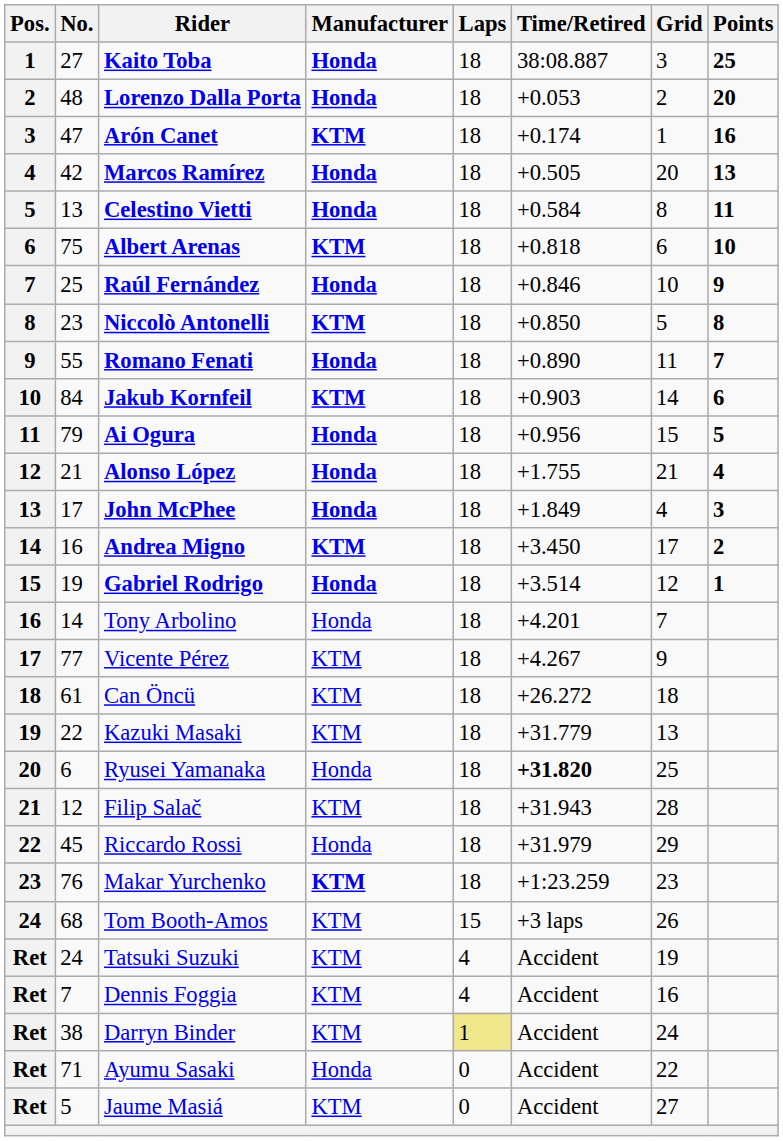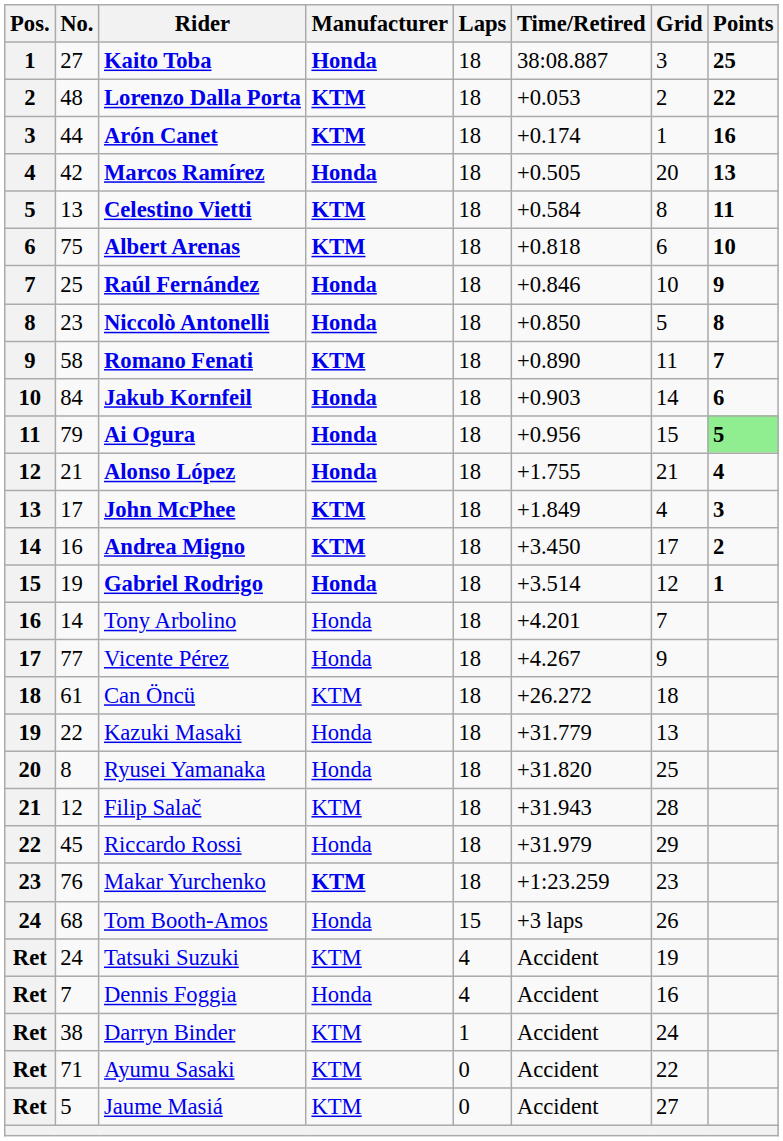 <table class="wikitable" style="font-size: 95%;">
 <tr>
 <th>Pos.</th>
 <th>No.</th>
 <th>Rider</th>
 <th>Manufacturer</th>
 <th>Laps</th>
 <th>Time/Retired</th>
 <th>Grid</th>
 <th>Points</th>
 </tr>
 <tr>
 <th>1</th>
 <td>27</td>
 <td> <strong><a href='#'>Kaito Toba</a></strong></td>
 <td><strong><a href='#'>Honda</a></strong></td>
 <td>18</td>
 <td>38:08.887</td>
 <td>3</td>
 <td><strong>25</strong></td>
 </tr>
 <tr>
 <th>2</th>
 <td>48</td>
 <td> <strong><a href='#'>Lorenzo Dalla Porta</a></strong></td>
-<td><strong><a href='#'>Honda</a></strong></td>
+<td><strong><a href='#'>KTM</a></strong></td>
 <td>18</td>
 <td>+0.053</td>
 <td>2</td>
-<td><strong>20</strong></td>
+<td><strong>22</strong></td>
 </tr>
 <tr>
 <th>3</th>
-<td>47</td>
+<td>44</td>
 <td> <strong><a href='#'>Arón Canet</a></strong></td>
 <td><strong><a href='#'>KTM</a></strong></td>
 <td>18</td>
 <td>+0.174</td>
 <td>1</td>
 <td><strong>16</strong></td>
 </tr>
 <tr>
 <th>4</th>
 <td>42</td>
 <td> <strong><a href='#'>Marcos Ramírez</a></strong></td>
 <td><strong><a href='#'>Honda</a></strong></td>
 <td>18</td>
 <td>+0.505</td>
 <td>20</td>
 <td><strong>13</strong></td>
 </tr>
 <tr>
 <th>5</th>
 <td>13</td>
 <td> <strong><a href='#'>Celestino Vietti</a></strong></td>
-<td><strong><a href='#'>Honda</a></strong></td>
+<td><strong><a href='#'>KTM</a></strong></td>
 <td>18</td>
 <td>+0.584</td>
 <td>8</td>
 <td><strong>11</strong></td>
 </tr>
 <tr>
 <th>6</th>
 <td>75</td>
 <td> <strong><a href='#'>Albert Arenas</a></strong></td>
 <td><strong><a href='#'>KTM</a></strong></td>
 <td>18</td>
 <td>+0.818</td>
 <td>6</td>
 <td><strong>10</strong></td>
 </tr>
 <tr>
 <th>7</th>
 <td>25</td>
 <td> <strong><a href='#'>Raúl Fernández</a></strong></td>
 <td><strong><a href='#'>Honda</a></strong></td>
 <td>18</td>
 <td>+0.846</td>
 <td>10</td>
 <td><strong>9</strong></td>
 </tr>
 <tr>
 <th>8</th>
 <td>23</td>
 <td> <strong><a href='#'>Niccolò Antonelli</a></strong></td>
-<td><strong><a href='#'>KTM</a></strong></td>
+<td><strong><a href='#'>Honda</a></strong></td>
 <td>18</td>
 <td>+0.850</td>
 <td>5</td>
 <td><strong>8</strong></td>
 </tr>
 <tr>
 <th>9</th>
-<td>55</td>
+<td>58</td>
 <td> <strong><a href='#'>Romano Fenati</a></strong></td>
-<td><strong><a href='#'>Honda</a></strong></td>
+<td><strong><a href='#'>KTM</a></strong></td>
 <td>18</td>
 <td>+0.890</td>
 <td>11</td>
 <td><strong>7</strong></td>
 </tr>
 <tr>
 <th>10</th>
 <td>84</td>
 <td> <strong><a href='#'>Jakub Kornfeil</a></strong></td>
-<td><strong><a href='#'>KTM</a></strong></td>
+<td><strong><a href='#'>Honda</a></strong></td>
 <td>18</td>
 <td>+0.903</td>
 <td>14</td>
 <td><strong>6</strong></td>
 </tr>
 <tr>
 <th>11</th>
 <td>79</td>
 <td> <strong><a href='#'>Ai Ogura</a></strong></td>
 <td><strong><a href='#'>Honda</a></strong></td>
 <td>18</td>
 <td>+0.956</td>
 <td>15</td>
-<td><strong>5</strong></td>
+<td style="background: lightgreen;"><strong>5</strong></td>
 </tr>
 <tr>
 <th>12</th>
 <td>21</td>
 <td> <strong><a href='#'>Alonso López</a></strong></td>
 <td><strong><a href='#'>Honda</a></strong></td>
 <td>18</td>
 <td>+1.755</td>
 <td>21</td>
 <td><strong>4</strong></td>
 </tr>
 <tr>
 <th>13</th>
 <td>17</td>
 <td> <strong><a href='#'>John McPhee</a></strong></td>
-<td><strong><a href='#'>Honda</a></strong></td>
+<td><strong><a href='#'>KTM</a></strong></td>
 <td>18</td>
 <td>+1.849</td>
 <td>4</td>
 <td><strong>3</strong></td>
 </tr>
 <tr>
 <th>14</th>
 <td>16</td>
 <td> <strong><a href='#'>Andrea Migno</a></strong></td>
 <td><strong><a href='#'>KTM</a></strong></td>
 <td>18</td>
 <td>+3.450</td>
 <td>17</td>
 <td><strong>2</strong></td>
 </tr>
 <tr>
 <th>15</th>
 <td>19</td>
 <td> <strong><a href='#'>Gabriel Rodrigo</a></strong></td>
 <td><strong><a href='#'>Honda</a></strong></td>
 <td>18</td>
 <td>+3.514</td>
 <td>12</td>
 <td><strong>1</strong></td>
 </tr>
 <tr>
 <th>16</th>
 <td>14</td>
 <td> <a href='#'>Tony Arbolino</a></td>
 <td><a href='#'>Honda</a></td>
 <td>18</td>
 <td>+4.201</td>
 <td>7</td>
 <td></td>
 </tr>
 <tr>
 <th>17</th>
 <td>77</td>
 <td> <a href='#'>Vicente Pérez</a></td>
-<td><a href='#'>KTM</a></td>
+<td><a href='#'>Honda</a></td>
 <td>18</td>
 <td>+4.267</td>
 <td>9</td>
 <td></td>
 </tr>
 <tr>
 <th>18</th>
 <td>61</td>
 <td> <a href='#'>Can Öncü</a></td>
 <td><a href='#'>KTM</a></td>
 <td>18</td>
 <td>+26.272</td>
 <td>18</td>
 <td></td>
 </tr>
 <tr>
 <th>19</th>
 <td>22</td>
 <td> <a href='#'>Kazuki Masaki</a></td>
-<td><a href='#'>KTM</a></td>
+<td><a href='#'>Honda</a></td>
 <td>18</td>
 <td>+31.779</td>
 <td>13</td>
 <td></td>
 </tr>
 <tr>
 <th>20</th>
-<td>6</td>
+<td>8</td>
 <td> <a href='#'>Ryusei Yamanaka</a></td>
 <td><a href='#'>Honda</a></td>
 <td>18</td>
-<td><strong>+31.820</strong></td>
+<td>+31.820</td>
 <td>25</td>
 <td></td>
 </tr>
 <tr>
 <th>21</th>
 <td>12</td>
 <td> <a href='#'>Filip Salač</a></td>
 <td><a href='#'>KTM</a></td>
 <td>18</td>
 <td>+31.943</td>
 <td>28</td>
 <td></td>
 </tr>
 <tr>
 <th>22</th>
 <td>45</td>
 <td> <a href='#'>Riccardo Rossi</a></td>
 <td><a href='#'>Honda</a></td>
 <td>18</td>
 <td>+31.979</td>
 <td>29</td>
 <td></td>
 </tr>
 <tr>
 <th>23</th>
 <td>76</td>
 <td> <a href='#'>Makar Yurchenko</a></td>
 <td><strong><a href='#'>KTM</a></strong></td>
 <td>18</td>
 <td>+1:23.259</td>
 <td>23</td>
 <td></td>
 </tr>
 <tr>
 <th>24</th>
 <td>68</td>
 <td> <a href='#'>Tom Booth-Amos</a></td>
-<td><a href='#'>KTM</a></td>
+<td><a href='#'>Honda</a></td>
 <td>15</td>
 <td>+3 laps</td>
 <td>26</td>
 <td></td>
 </tr>
 <tr>
 <th>Ret</th>
 <td>24</td>
 <td> <a href='#'>Tatsuki Suzuki</a></td>
 <td><a href='#'>KTM</a></td>
 <td>4</td>
 <td>Accident</td>
 <td>19</td>
 <td></td>
 </tr>
 <tr>
 <th>Ret</th>
 <td>7</td>
 <td> <a href='#'>Dennis Foggia</a></td>
-<td><a href='#'>KTM</a></td>
+<td><a href='#'>Honda</a></td>
 <td>4</td>
 <td>Accident</td>
 <td>16</td>
 <td></td>
 </tr>
 <tr>
 <th>Ret</th>
 <td>38</td>
 <td> <a href='#'>Darryn Binder</a></td>
 <td><a href='#'>KTM</a></td>
-<td style="background: khaki;">1</td>
+<td>1</td>
 <td>Accident</td>
 <td>24</td>
 <td></td>
 </tr>
 <tr>
 <th>Ret</th>
 <td>71</td>
 <td> <a href='#'>Ayumu Sasaki</a></td>
-<td><a href='#'>Honda</a></td>
+<td><a href='#'>KTM</a></td>
 <td>0</td>
 <td>Accident</td>
 <td>22</td>
 <td></td>
 </tr>
 <tr>
 <th>Ret</th>
 <td>5</td>
 <td> <a href='#'>Jaume Masiá</a></td>
 <td><a href='#'>KTM</a></td>
 <td>0</td>
 <td>Accident</td>
 <td>27</td>
 <td></td>
 </tr>
 <tr>
 <th colspan=8></th>
 </tr>
 </table>
